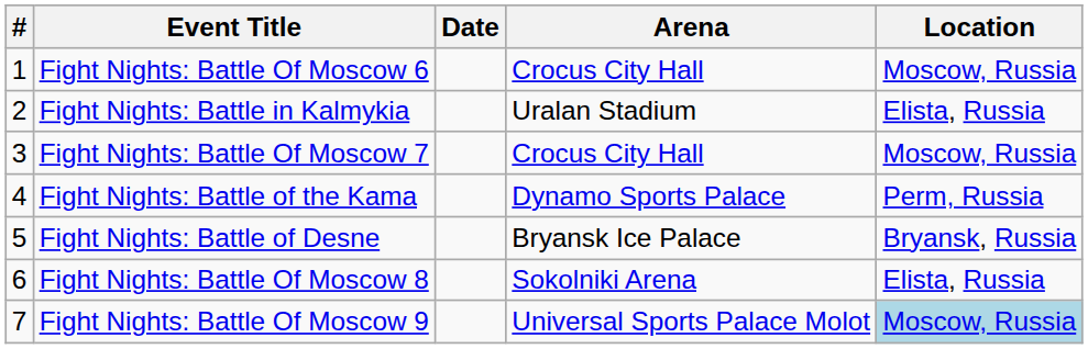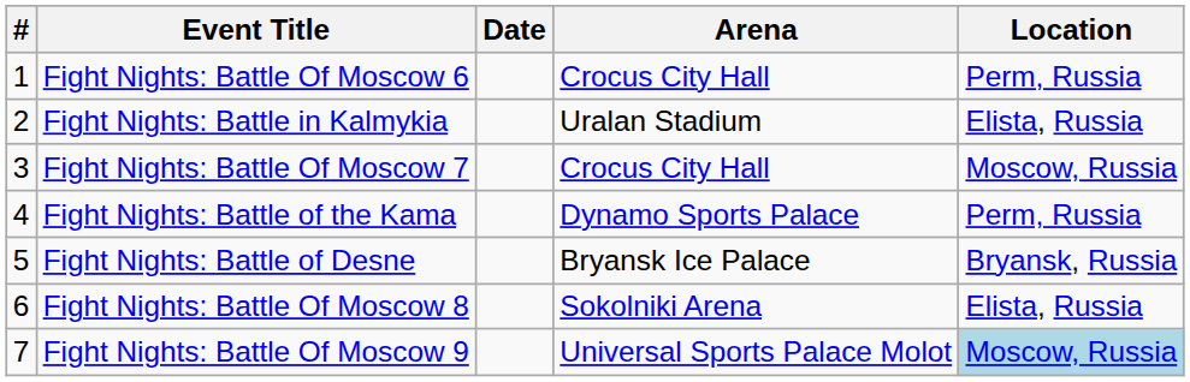 <table class="sortable wikitable succession-box" style="margin:1.0em auto; font-size:90%;">
 <tr>
 <th scope="col">#</th>
 <th scope="col">Event Title</th>
 <th scope="col">Date</th>
 <th scope="col">Arena</th>
 <th scope="col">Location</th>
 </tr>
 <tr>
 <td align=center>1</td>
 <td><a href='#'>Fight Nights: Battle Of Moscow 6</a></td>
 <td></td>
 <td><a href='#'>Crocus City Hall</a></td>
-<td> <a href='#'>Moscow, Russia</a></td>
+<td> <a href='#'>Perm, Russia</a></td>
 </tr>
 <tr>
 <td align=center>2</td>
 <td><a href='#'>Fight Nights: Battle in Kalmykia</a></td>
 <td></td>
 <td>Uralan Stadium</td>
 <td> <a href='#'>Elista</a>, <a href='#'>Russia</a></td>
 </tr>
 <tr>
 <td align=center>3</td>
 <td><a href='#'>Fight Nights: Battle Of Moscow 7</a></td>
 <td></td>
 <td><a href='#'>Crocus City Hall</a></td>
 <td> <a href='#'>Moscow, Russia</a></td>
 </tr>
 <tr>
 <td align=center>4</td>
 <td><a href='#'>Fight Nights: Battle of the Kama</a></td>
 <td></td>
 <td><a href='#'>Dynamo Sports Palace</a></td>
 <td> <a href='#'>Perm, Russia</a></td>
 </tr>
 <tr>
 <td align=center>5</td>
 <td><a href='#'>Fight Nights: Battle of Desne</a></td>
 <td></td>
 <td>Bryansk Ice Palace</td>
 <td> <a href='#'>Bryansk</a>, <a href='#'>Russia</a></td>
 </tr>
 <tr>
 <td align=center>6</td>
 <td><a href='#'>Fight Nights: Battle Of Moscow 8</a></td>
 <td></td>
 <td><a href='#'>Sokolniki Arena</a></td>
 <td> <a href='#'>Elista</a>, <a href='#'>Russia</a></td>
 </tr>
 <tr>
 <td align=center>7</td>
 <td><a href='#'>Fight Nights: Battle Of Moscow 9</a></td>
 <td></td>
 <td><a href='#'>Universal Sports Palace Molot</a></td>
 <td style="background: lightblue;"> <a href='#'>Moscow, Russia</a></td>
 </tr>
 </table>
